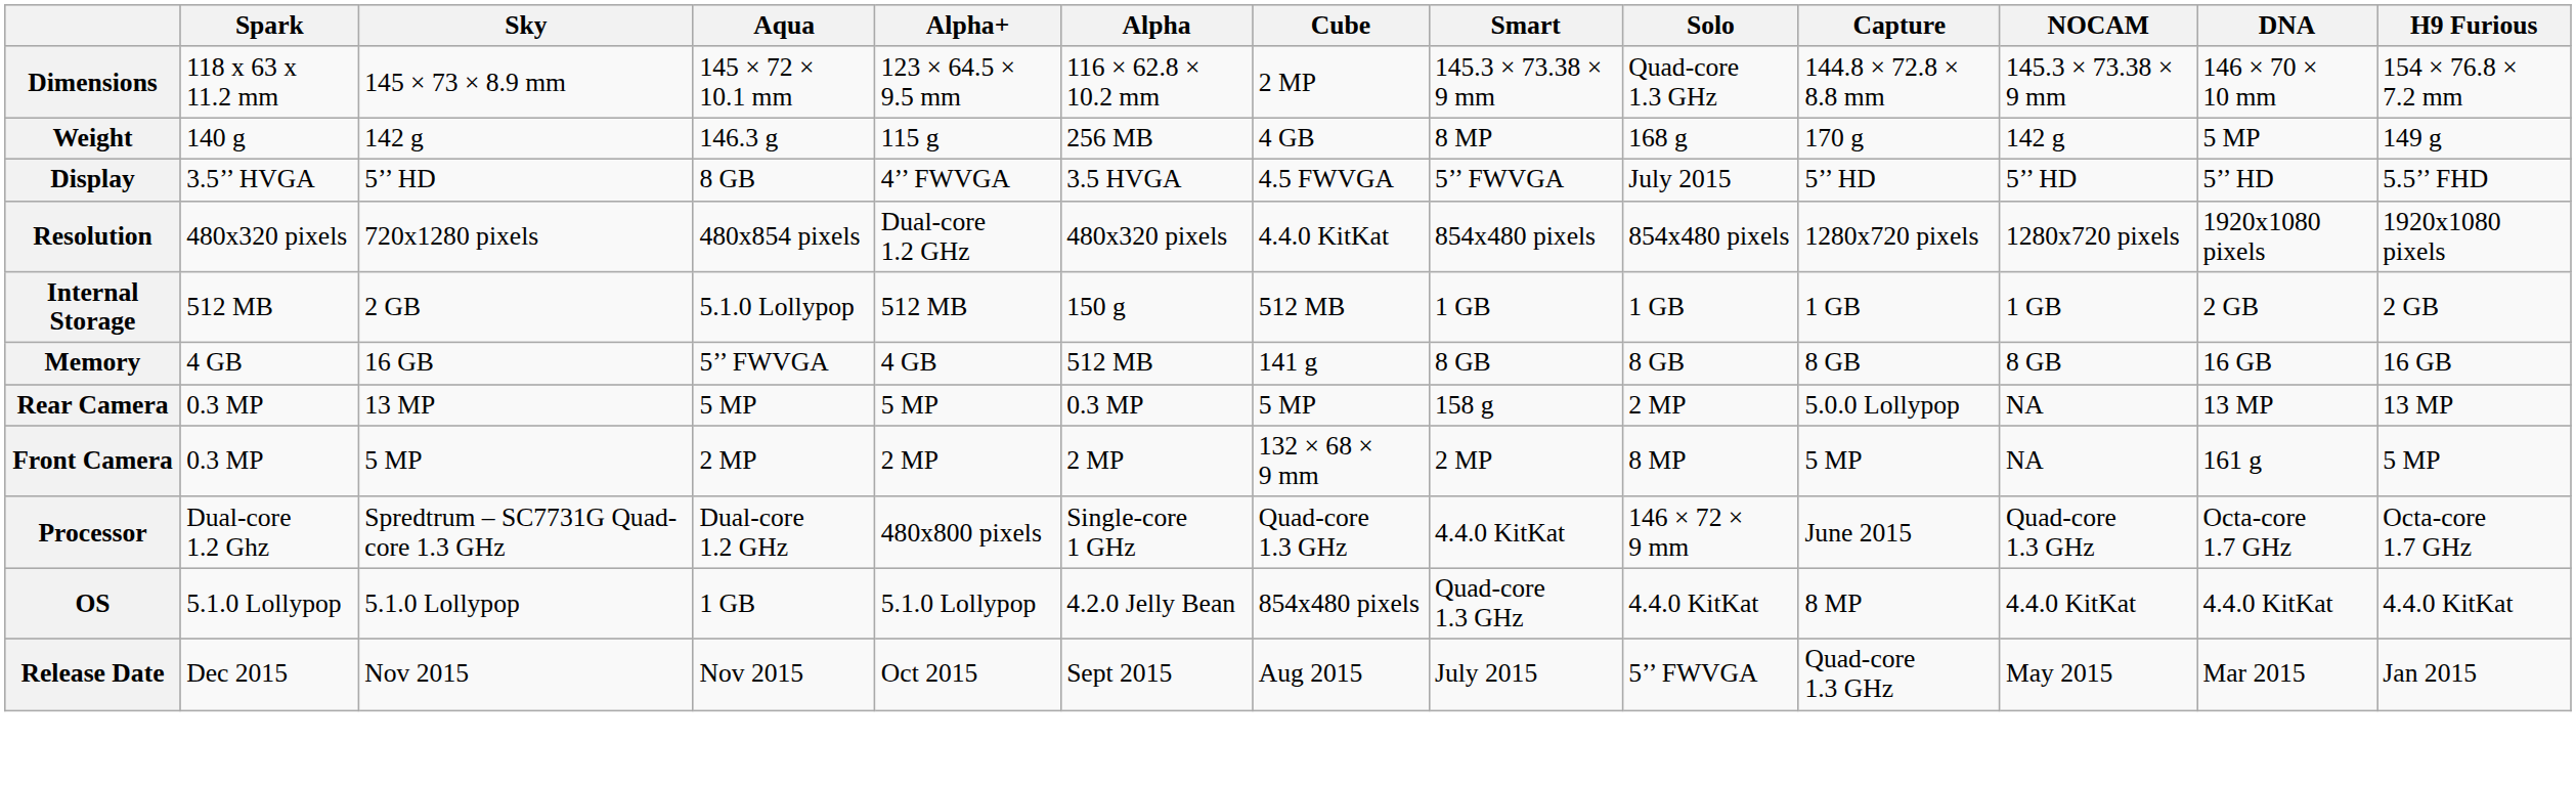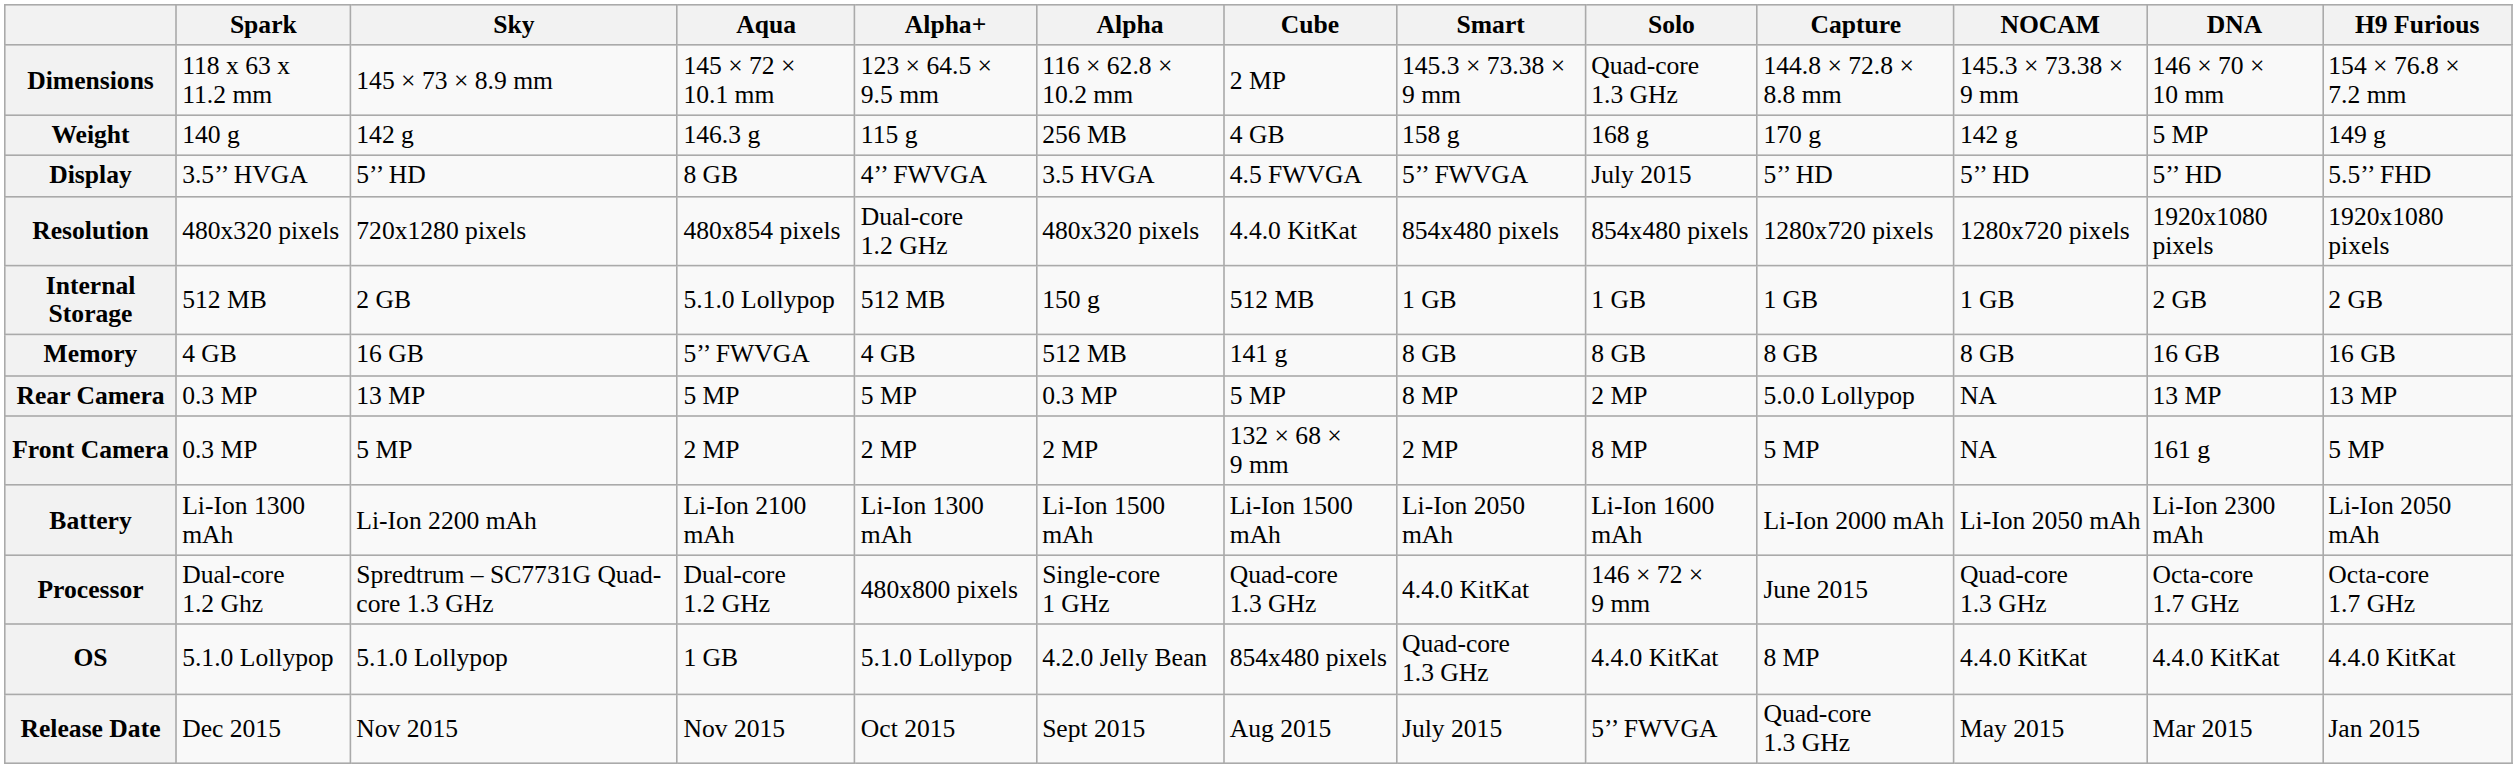 <table class="wikitable">
 <tr>
 <th></th>
 <th>Spark</th>
 <th>Sky</th>
 <th>Aqua</th>
 <th>Alpha+</th>
 <th>Alpha</th>
 <th>Cube</th>
 <th>Smart</th>
 <th>Solo</th>
 <th>Capture</th>
 <th>NOCAM</th>
 <th>DNA</th>
 <th>H9 Furious</th>
 </tr>
 <tr>
 <th>Dimensions</th>
 <td>118 x 63 x 11.2 mm</td>
 <td>145 × 73 × 8.9 mm</td>
 <td>145 × 72 × 10.1 mm</td>
 <td>123 × 64.5 × 9.5 mm</td>
 <td>116 × 62.8 × 10.2 mm</td>
 <td>2 MP</td>
 <td>145.3 × 73.38 × 9 mm</td>
 <td>Quad-core 1.3 GHz</td>
 <td>144.8 × 72.8 × 8.8 mm</td>
 <td>145.3 × 73.38 × 9 mm</td>
 <td>146 × 70 × 10 mm</td>
 <td>154 × 76.8 × 7.2 mm</td>
 </tr>
 <tr>
 <th>Weight</th>
 <td>140 g</td>
 <td>142 g</td>
 <td>146.3 g</td>
 <td>115 g</td>
 <td>256 MB</td>
 <td>4 GB</td>
-<td>8 MP</td>
+<td>158 g</td>
 <td>168 g</td>
 <td>170 g</td>
 <td>142 g</td>
 <td>5 MP</td>
 <td>149 g</td>
 </tr>
 <tr>
 <th>Display</th>
 <td>3.5’’ HVGA</td>
 <td>5’’ HD</td>
 <td>8 GB</td>
 <td>4’’ FWVGA</td>
 <td>3.5 HVGA</td>
 <td>4.5 FWVGA</td>
 <td>5’’ FWVGA</td>
 <td>July 2015</td>
 <td>5’’ HD</td>
 <td>5’’ HD</td>
 <td>5’’ HD</td>
 <td>5.5’’ FHD</td>
 </tr>
 <tr>
 <th>Resolution</th>
 <td>480x320 pixels</td>
 <td>720x1280 pixels</td>
 <td>480x854 pixels</td>
 <td>Dual-core 1.2 GHz</td>
 <td>480x320 pixels</td>
 <td>4.4.0 KitKat</td>
 <td>854x480 pixels</td>
 <td>854x480 pixels</td>
 <td>1280x720 pixels</td>
 <td>1280x720 pixels</td>
 <td>1920x1080 pixels</td>
 <td>1920x1080 pixels</td>
 </tr>
 <tr>
 <th>Internal Storage</th>
 <td>512 MB</td>
 <td>2 GB</td>
 <td>5.1.0 Lollypop</td>
 <td>512 MB</td>
 <td>150 g</td>
 <td>512 MB</td>
 <td>1 GB</td>
 <td>1 GB</td>
 <td>1 GB</td>
 <td>1 GB</td>
 <td>2 GB</td>
 <td>2 GB</td>
 </tr>
 <tr>
 <th>Memory</th>
 <td>4 GB</td>
 <td>16 GB</td>
 <td>5’’ FWVGA</td>
 <td>4 GB</td>
 <td>512 MB</td>
 <td>141 g</td>
 <td>8 GB</td>
 <td>8 GB</td>
 <td>8 GB</td>
 <td>8 GB</td>
 <td>16 GB</td>
 <td>16 GB</td>
 </tr>
 <tr>
 <th>Rear Camera</th>
 <td>0.3 MP</td>
 <td>13 MP</td>
 <td>5 MP</td>
 <td>5 MP</td>
 <td>0.3 MP</td>
 <td>5 MP</td>
-<td>158 g</td>
+<td>8 MP</td>
 <td>2 MP</td>
 <td>5.0.0 Lollypop</td>
 <td>NA</td>
 <td>13 MP</td>
 <td>13 MP</td>
 </tr>
 <tr>
 <th>Front Camera</th>
 <td>0.3 MP</td>
 <td>5 MP</td>
 <td>2 MP</td>
 <td>2 MP</td>
 <td>2 MP</td>
 <td>132 × 68 × 9 mm</td>
 <td>2 MP</td>
 <td>8 MP</td>
 <td>5 MP</td>
 <td>NA</td>
 <td>161 g</td>
 <td>5 MP</td>
+</tr>
+<tr>
+<th>Battery</th>
+<td>Li-Ion 1300 mAh</td>
+<td>Li-Ion 2200 mAh</td>
+<td>Li-Ion 2100 mAh</td>
+<td>Li-Ion 1300 mAh</td>
+<td>Li-Ion 1500 mAh</td>
+<td>Li-Ion 1500 mAh</td>
+<td>Li-Ion 2050 mAh</td>
+<td>Li-Ion 1600 mAh</td>
+<td>Li-Ion 2000 mAh</td>
+<td>Li-Ion 2050 mAh</td>
+<td>Li-Ion 2300 mAh</td>
+<td>Li-Ion 2050 mAh</td>
 </tr>
 <tr>
 <th>Processor</th>
 <td>Dual-core 1.2 Ghz</td>
 <td>Spredtrum – SC7731G Quad-core 1.3 GHz</td>
 <td>Dual-core 1.2 GHz</td>
 <td>480x800 pixels</td>
 <td>Single-core 1 GHz</td>
 <td>Quad-core 1.3 GHz</td>
 <td>4.4.0 KitKat</td>
 <td>146 × 72 × 9 mm</td>
 <td>June 2015</td>
 <td>Quad-core 1.3 GHz</td>
 <td>Octa-core 1.7 GHz</td>
 <td>Octa-core 1.7 GHz</td>
 </tr>
 <tr>
 <th>OS</th>
 <td>5.1.0 Lollypop</td>
 <td>5.1.0 Lollypop</td>
 <td>1 GB</td>
 <td>5.1.0 Lollypop</td>
 <td>4.2.0 Jelly Bean</td>
 <td>854x480 pixels</td>
 <td>Quad-core 1.3 GHz</td>
 <td>4.4.0 KitKat</td>
 <td>8 MP</td>
 <td>4.4.0 KitKat</td>
 <td>4.4.0 KitKat</td>
 <td>4.4.0 KitKat</td>
 </tr>
 <tr>
 <th>Release Date</th>
 <td>Dec 2015</td>
 <td>Nov 2015</td>
 <td>Nov 2015</td>
 <td>Oct 2015</td>
 <td>Sept 2015</td>
 <td>Aug 2015</td>
 <td>July 2015</td>
 <td>5’’ FWVGA</td>
 <td>Quad-core 1.3 GHz</td>
 <td>May 2015</td>
 <td>Mar 2015</td>
 <td>Jan 2015</td>
 </tr>
 </table>
